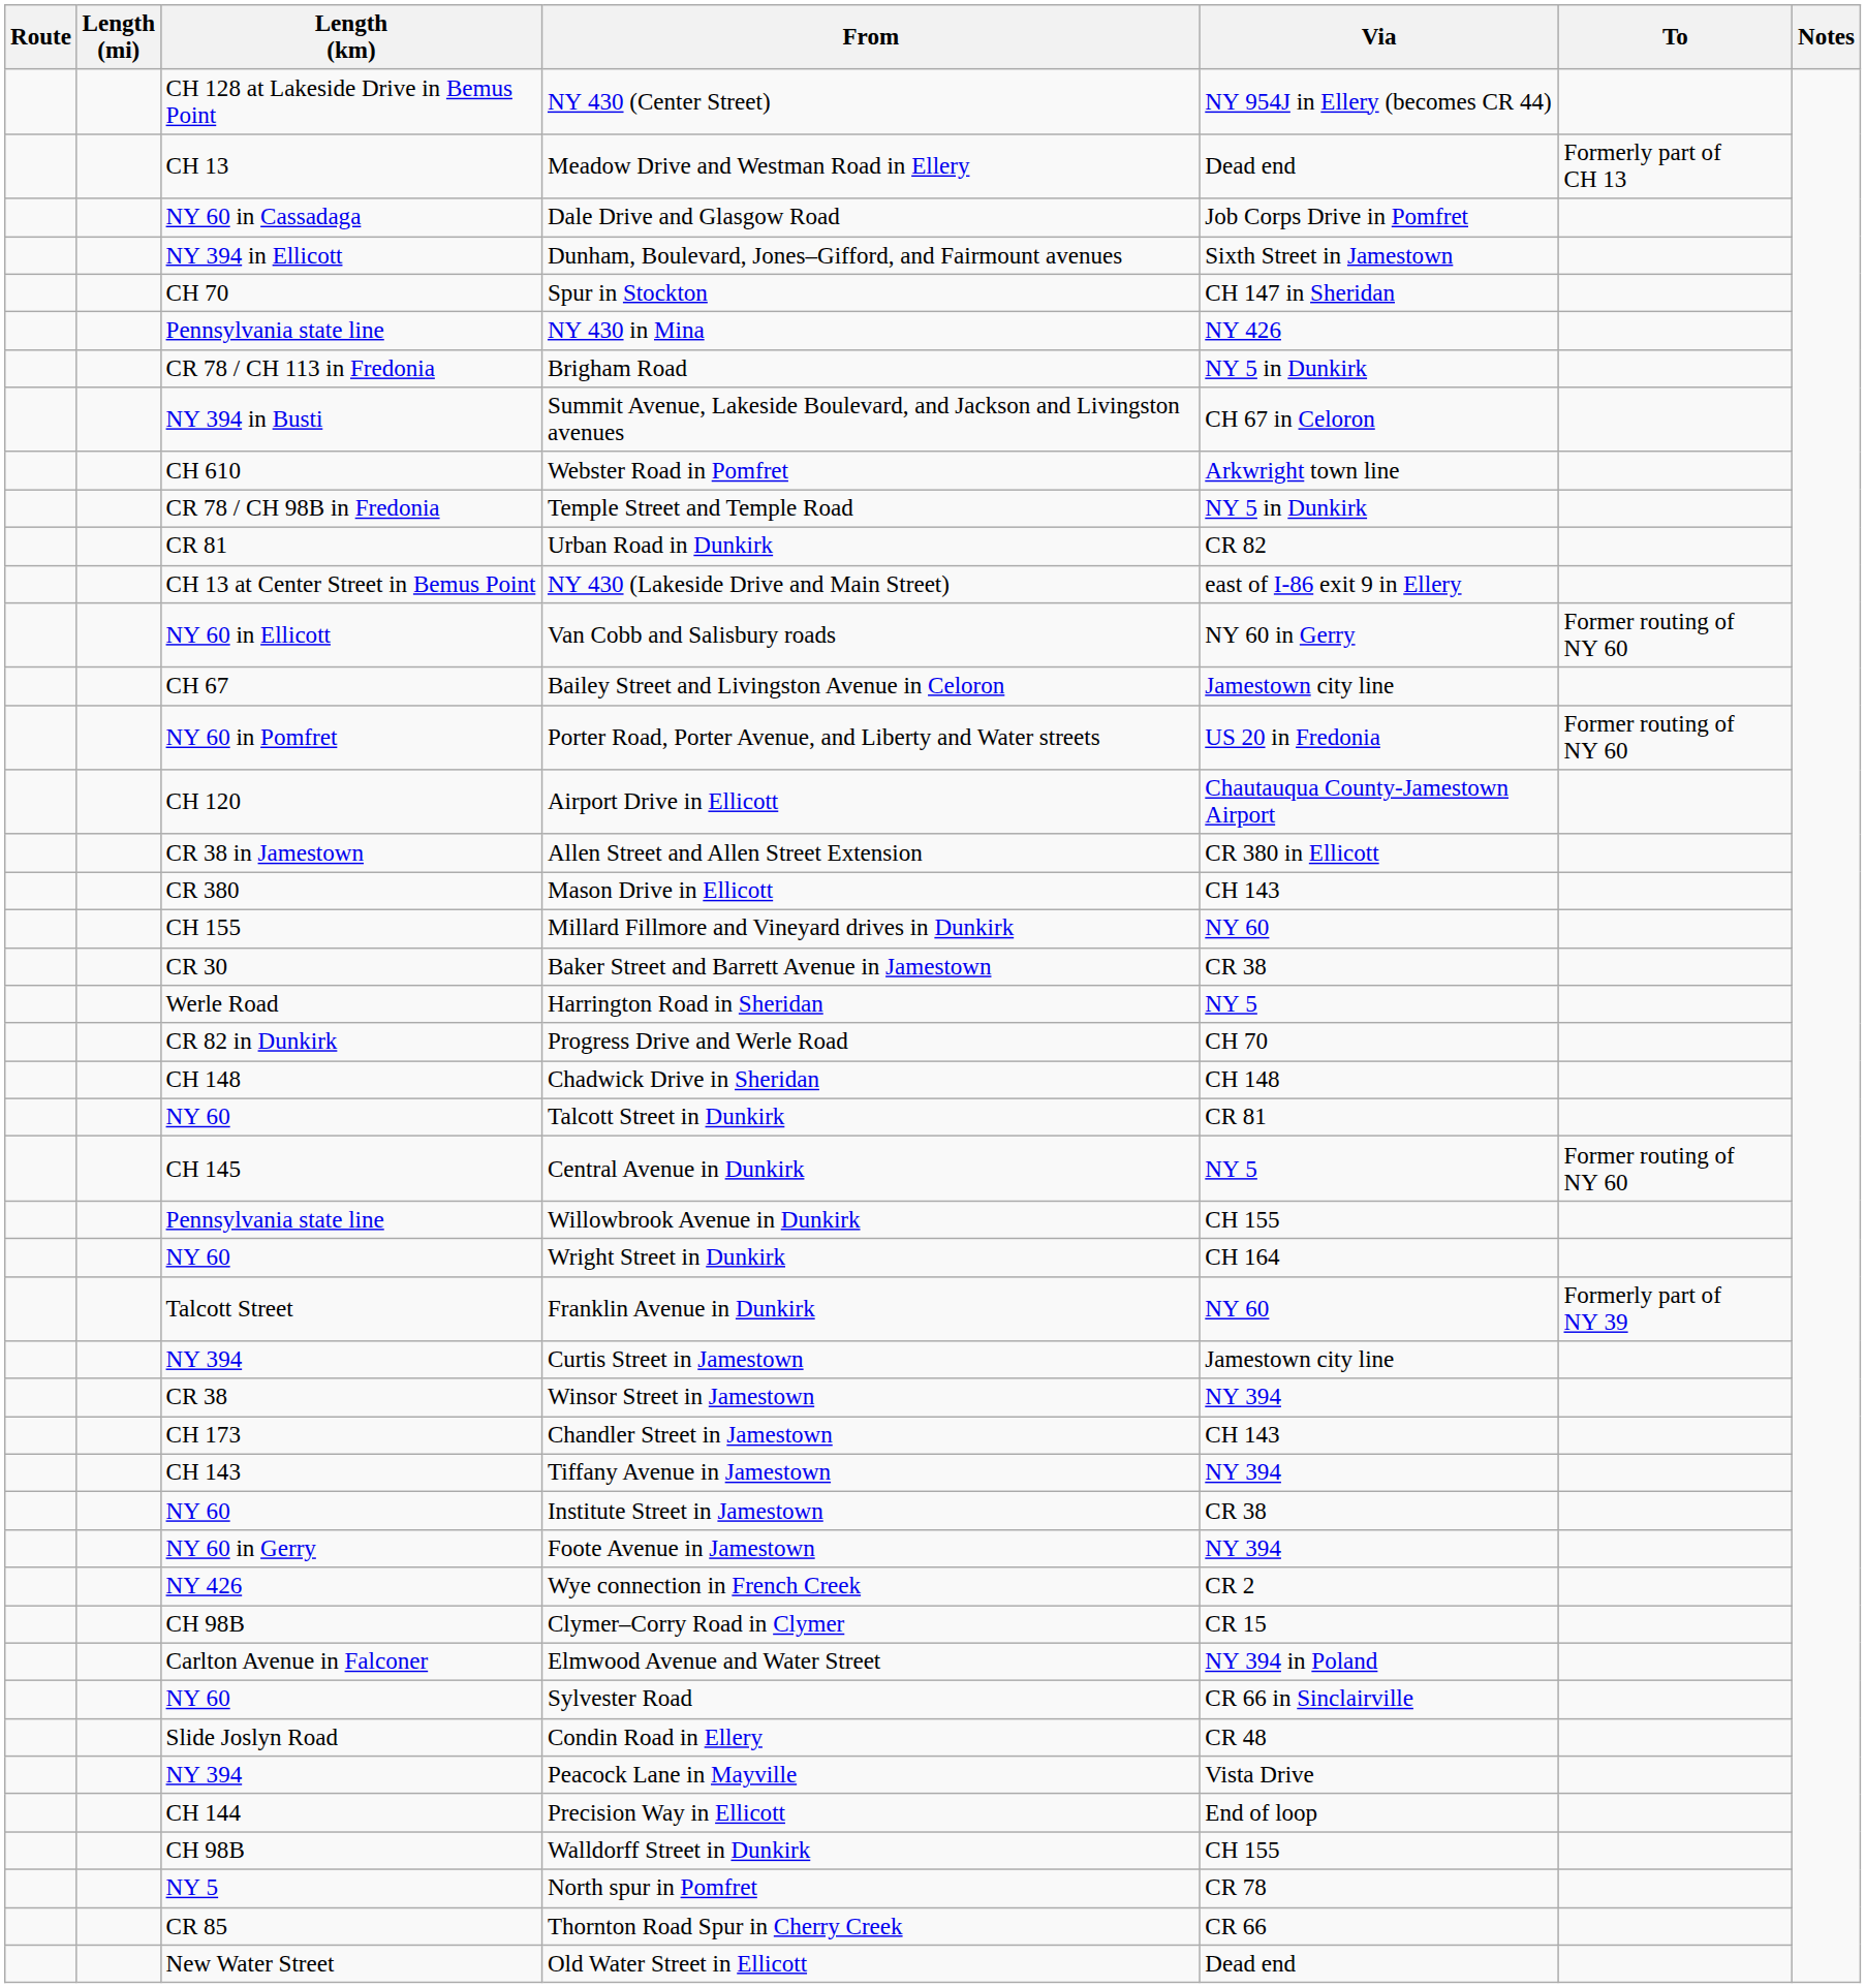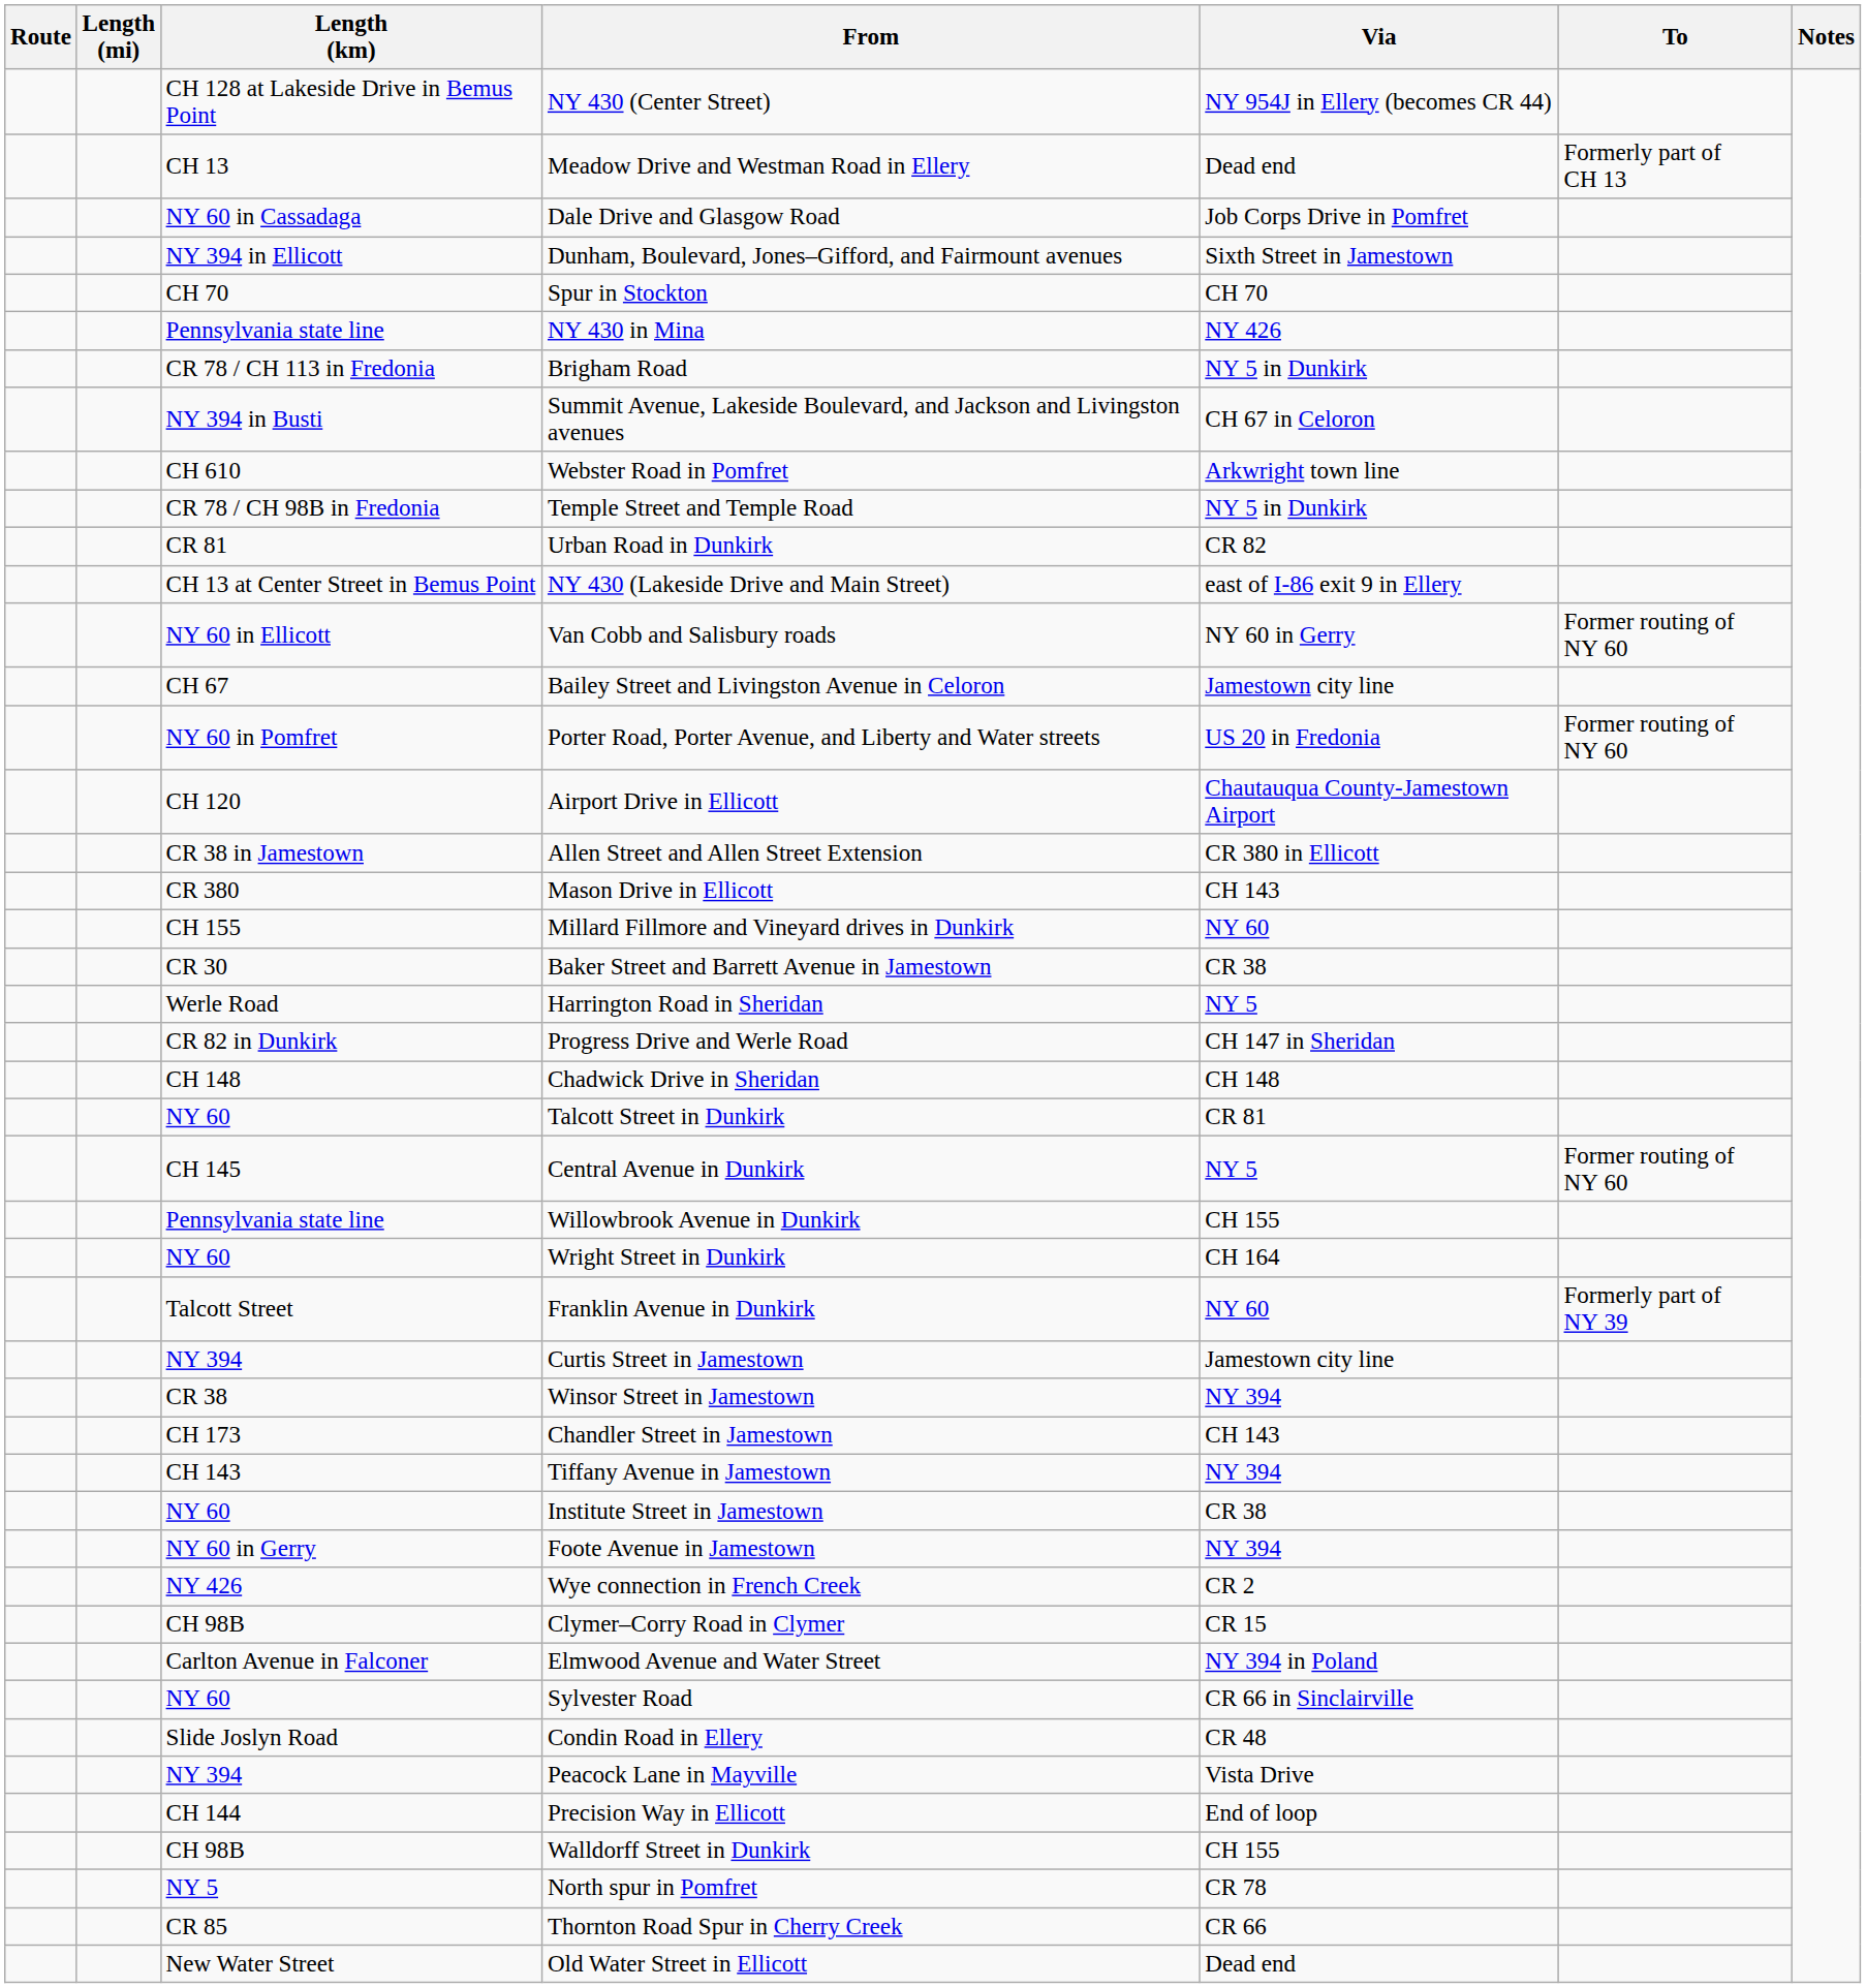 <table class="wikitable sortable">
 <tr>
 <th>Route</th>
 <th>Length<br>(mi)</th>
 <th>Length<br>(km)</th>
 <th class="unsortable">From</th>
 <th class="unsortable">Via</th>
 <th class="unsortable">To</th>
 <th class="unsortable">Notes</th>
 </tr>
 <tr>
 <td id="CH13"></td>
 <td></td>
 <td>CH 128 at Lakeside Drive in <a href='#'>Bemus Point</a></td>
 <td><a href='#'>NY&nbsp;430</a> (Center Street)</td>
 <td><a href='#'>NY&nbsp;954J</a> in <a href='#'>Ellery</a> (becomes CR 44)</td>
 <td></td>
 </tr>
 <tr>
 <td id="CH13W"></td>
 <td></td>
 <td>CH 13</td>
 <td>Meadow Drive and Westman Road in <a href='#'>Ellery</a></td>
 <td>Dead end</td>
 <td>Formerly part of CH 13</td>
 </tr>
 <tr>
 <td id="CH48"></td>
 <td></td>
 <td><a href='#'>NY&nbsp;60</a> in <a href='#'>Cassadaga</a></td>
 <td>Dale Drive and Glasgow Road</td>
 <td>Job Corps Drive in <a href='#'>Pomfret</a></td>
 <td></td>
 </tr>
 <tr>
 <td id="CH67"></td>
 <td></td>
 <td><a href='#'>NY&nbsp;394</a> in <a href='#'>Ellicott</a></td>
 <td>Dunham, Boulevard, Jones–Gifford, and Fairmount avenues</td>
 <td>Sixth Street in <a href='#'>Jamestown</a></td>
 <td></td>
 </tr>
 <tr>
 <td id="CH70S"></td>
 <td></td>
 <td>CH 70</td>
 <td>Spur in <a href='#'>Stockton</a></td>
-<td>CH 147 in <a href='#'>Sheridan</a></td>
+<td>CH 70</td>
 <td></td>
 </tr>
 <tr>
 <td id="CH78"></td>
 <td></td>
 <td><a href='#'>Pennsylvania state line</a></td>
 <td><a href='#'>NY&nbsp;430</a> in <a href='#'>Mina</a></td>
 <td><a href='#'>NY&nbsp;426</a></td>
 <td></td>
 </tr>
 <tr>
 <td id="CH98B"></td>
 <td></td>
 <td>CR 78 / CH 113 in <a href='#'>Fredonia</a></td>
 <td>Brigham Road</td>
 <td><a href='#'>NY&nbsp;5</a> in <a href='#'>Dunkirk</a></td>
 <td></td>
 </tr>
 <tr>
 <td id="CH110"></td>
 <td></td>
 <td><a href='#'>NY&nbsp;394</a> in <a href='#'>Busti</a></td>
 <td>Summit Avenue, Lakeside Boulevard, and Jackson and Livingston avenues</td>
 <td>CH 67 in <a href='#'>Celoron</a></td>
 <td></td>
 </tr>
 <tr>
 <td id="CH112"></td>
 <td></td>
 <td>CH 610</td>
 <td>Webster Road in <a href='#'>Pomfret</a></td>
 <td><a href='#'>Arkwright</a> town line</td>
 <td></td>
 </tr>
 <tr>
 <td id="CH113"></td>
 <td></td>
 <td>CR 78 / CH 98B in <a href='#'>Fredonia</a></td>
 <td>Temple Street and Temple Road</td>
 <td><a href='#'>NY&nbsp;5</a> in <a href='#'>Dunkirk</a></td>
 <td></td>
 </tr>
 <tr>
 <td id="CH121U"></td>
 <td></td>
 <td>CR 81</td>
 <td>Urban Road in <a href='#'>Dunkirk</a></td>
 <td>CR 82</td>
 <td></td>
 </tr>
 <tr>
 <td id="CH128"></td>
 <td></td>
 <td>CH 13 at Center Street in <a href='#'>Bemus Point</a></td>
 <td><a href='#'>NY&nbsp;430</a> (Lakeside Drive and Main Street)</td>
 <td> east of <a href='#'>I-86</a> exit 9 in <a href='#'>Ellery</a></td>
 <td></td>
 </tr>
 <tr>
 <td id="CH132"></td>
 <td></td>
 <td><a href='#'>NY&nbsp;60</a> in <a href='#'>Ellicott</a></td>
 <td>Van Cobb and Salisbury roads</td>
 <td>NY 60 in <a href='#'>Gerry</a></td>
 <td>Former routing of NY 60</td>
 </tr>
 <tr>
 <td id="CH139"></td>
 <td></td>
 <td>CH 67</td>
 <td>Bailey Street and Livingston Avenue in <a href='#'>Celoron</a></td>
 <td><a href='#'>Jamestown</a> city line</td>
 <td></td>
 </tr>
 <tr>
 <td id="CH140"></td>
 <td></td>
 <td><a href='#'>NY&nbsp;60</a> in <a href='#'>Pomfret</a></td>
 <td>Porter Road, Porter Avenue, and Liberty and Water streets</td>
 <td><a href='#'>US 20</a> in <a href='#'>Fredonia</a></td>
 <td>Former routing of NY 60</td>
 </tr>
 <tr>
 <td id="CH142"></td>
 <td></td>
 <td>CH 120</td>
 <td>Airport Drive in <a href='#'>Ellicott</a></td>
 <td><a href='#'>Chautauqua County-Jamestown Airport</a></td>
 <td></td>
 </tr>
 <tr>
 <td id="CH143"></td>
 <td></td>
 <td>CR 38 in <a href='#'>Jamestown</a></td>
 <td>Allen Street and Allen Street Extension</td>
 <td>CR 380 in <a href='#'>Ellicott</a></td>
 <td></td>
 </tr>
 <tr>
 <td id="CH144"></td>
 <td></td>
 <td>CR 380</td>
 <td>Mason Drive in <a href='#'>Ellicott</a></td>
 <td>CH 143</td>
 <td></td>
 </tr>
 <tr>
 <td id="CH145"></td>
 <td></td>
 <td>CH 155</td>
 <td>Millard Fillmore and Vineyard drives in <a href='#'>Dunkirk</a></td>
 <td><a href='#'>NY&nbsp;60</a></td>
 <td></td>
 </tr>
 <tr>
 <td id="CH146"></td>
 <td></td>
 <td>CR 30</td>
 <td>Baker Street and Barrett Avenue in <a href='#'>Jamestown</a></td>
 <td>CR 38</td>
 <td></td>
 </tr>
 <tr>
 <td id="CH147"></td>
 <td></td>
 <td>Werle Road</td>
 <td>Harrington Road in <a href='#'>Sheridan</a></td>
 <td><a href='#'>NY&nbsp;5</a></td>
 <td></td>
 </tr>
 <tr>
 <td id="CH148"></td>
 <td></td>
 <td>CR 82 in <a href='#'>Dunkirk</a></td>
 <td>Progress Drive and Werle Road</td>
-<td>CH 70</td>
+<td>CH 147 in <a href='#'>Sheridan</a></td>
 <td></td>
 </tr>
 <tr>
 <td id="CH149"></td>
 <td></td>
 <td>CH 148</td>
 <td>Chadwick Drive in <a href='#'>Sheridan</a></td>
 <td>CH 148</td>
 <td></td>
 </tr>
 <tr>
 <td id="CH153"></td>
 <td></td>
 <td><a href='#'>NY&nbsp;60</a></td>
 <td>Talcott Street in <a href='#'>Dunkirk</a></td>
 <td>CR 81</td>
 <td></td>
 </tr>
 <tr>
 <td id="CH155"></td>
 <td></td>
 <td>CH 145</td>
 <td>Central Avenue in <a href='#'>Dunkirk</a></td>
 <td><a href='#'>NY&nbsp;5</a></td>
 <td>Former routing of NY 60</td>
 </tr>
 <tr>
 <td id="CH161"></td>
 <td></td>
 <td><a href='#'>Pennsylvania state line</a></td>
 <td>Willowbrook Avenue in <a href='#'>Dunkirk</a></td>
 <td>CH 155</td>
 <td></td>
 </tr>
 <tr>
 <td id="CH163"></td>
 <td></td>
 <td><a href='#'>NY&nbsp;60</a></td>
 <td>Wright Street in <a href='#'>Dunkirk</a></td>
 <td>CH 164</td>
 <td></td>
 </tr>
 <tr>
 <td id="CH164"></td>
 <td></td>
 <td>Talcott Street</td>
 <td>Franklin Avenue in <a href='#'>Dunkirk</a></td>
 <td><a href='#'>NY&nbsp;60</a></td>
 <td>Formerly part of <a href='#'>NY&nbsp;39</a></td>
 </tr>
 <tr>
 <td id="CH171"></td>
 <td></td>
 <td><a href='#'>NY&nbsp;394</a></td>
 <td>Curtis Street in <a href='#'>Jamestown</a></td>
 <td>Jamestown city line</td>
 <td></td>
 </tr>
 <tr>
 <td id="CH173"></td>
 <td></td>
 <td>CR 38</td>
 <td>Winsor Street in <a href='#'>Jamestown</a></td>
 <td><a href='#'>NY&nbsp;394</a></td>
 <td></td>
 </tr>
 <tr>
 <td id="CH174"></td>
 <td></td>
 <td>CH 173</td>
 <td>Chandler Street in <a href='#'>Jamestown</a></td>
 <td>CH 143</td>
 <td></td>
 </tr>
 <tr>
 <td id="CH175"></td>
 <td></td>
 <td>CH 143</td>
 <td>Tiffany Avenue in <a href='#'>Jamestown</a></td>
 <td><a href='#'>NY&nbsp;394</a></td>
 <td></td>
 </tr>
 <tr>
 <td id="CH176"></td>
 <td></td>
 <td><a href='#'>NY&nbsp;60</a></td>
 <td>Institute Street in <a href='#'>Jamestown</a></td>
 <td>CR 38</td>
 <td></td>
 </tr>
 <tr>
 <td id="CH178"></td>
 <td></td>
 <td><a href='#'>NY&nbsp;60</a> in <a href='#'>Gerry</a></td>
 <td>Foote Avenue in <a href='#'>Jamestown</a></td>
 <td><a href='#'>NY&nbsp;394</a></td>
 <td></td>
 </tr>
 <tr>
 <td id="CH211"></td>
 <td></td>
 <td><a href='#'>NY&nbsp;426</a></td>
 <td>Wye connection in <a href='#'>French Creek</a></td>
 <td>CR 2</td>
 <td></td>
 </tr>
 <tr>
 <td id="CH321A"></td>
 <td></td>
 <td>CH 98B</td>
 <td>Clymer–Corry Road in <a href='#'>Clymer</a></td>
 <td>CR 15</td>
 <td></td>
 </tr>
 <tr>
 <td id="CH340"></td>
 <td></td>
 <td>Carlton Avenue in <a href='#'>Falconer</a></td>
 <td>Elmwood Avenue and Water Street</td>
 <td><a href='#'>NY&nbsp;394</a> in <a href='#'>Poland</a></td>
 <td></td>
 </tr>
 <tr>
 <td id="CH616"></td>
 <td></td>
 <td><a href='#'>NY&nbsp;60</a></td>
 <td>Sylvester Road</td>
 <td>CR 66 in <a href='#'>Sinclairville</a></td>
 <td></td>
 </tr>
 <tr>
 <td id="CH647"></td>
 <td></td>
 <td>Slide Joslyn Road</td>
 <td>Condin Road in <a href='#'>Ellery</a></td>
 <td>CR 48</td>
 <td></td>
 </tr>
 <tr>
 <td id="CH648"></td>
 <td></td>
 <td><a href='#'>NY&nbsp;394</a></td>
 <td>Peacock Lane in <a href='#'>Mayville</a></td>
 <td>Vista Drive</td>
 <td></td>
 </tr>
 <tr>
 <td id="CH649"></td>
 <td></td>
 <td>CH 144</td>
 <td>Precision Way in <a href='#'>Ellicott</a></td>
 <td>End of loop</td>
 <td></td>
 </tr>
 <tr>
 <td id="CH651"></td>
 <td></td>
 <td>CH 98B</td>
 <td>Walldorff Street in <a href='#'>Dunkirk</a></td>
 <td>CH 155</td>
 <td></td>
 </tr>
 <tr>
 <td id="CH731"></td>
 <td></td>
 <td><a href='#'>NY&nbsp;5</a></td>
 <td>North spur in <a href='#'>Pomfret</a></td>
 <td>CR 78</td>
 <td></td>
 </tr>
 <tr>
 <td id="CH851"></td>
 <td></td>
 <td>CR 85</td>
 <td>Thornton Road Spur in <a href='#'>Cherry Creek</a></td>
 <td>CR 66</td>
 <td></td>
 </tr>
 <tr>
 <td id="CH3401"></td>
 <td></td>
 <td>New Water Street</td>
 <td>Old Water Street in <a href='#'>Ellicott</a></td>
 <td>Dead end</td>
 <td></td>
 </tr>
 </table>
